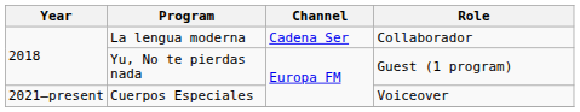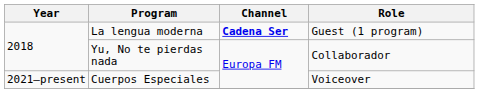 <table class="wikitable">
 <tr>
 <th>Year</th>
 <th width="150 px">Program</th>
 <th width="100 px">Channel</th>
 <th width="190 px">Role</th>
 </tr>
 <tr>
 <td rowspan="2">2018</td>
 <td>La lengua moderna</td>
-<td><a href='#'>Cadena Ser</a></td>
-<td>Collaborador</td>
+<td><strong><a href='#'>Cadena Ser</a></strong></td>
+<td>Guest (1 program)</td>
 </tr>
 <tr>
 <td>Yu, No te pierdas nada</td>
 <td rowspan="2"><a href='#'>Europa FM</a></td>
-<td>Guest (1 program)</td>
+<td>Collaborador</td>
 </tr>
 <tr>
 <td rowspan="2">2021–present</td>
 <td>Cuerpos Especiales</td>
 <td>Voiceover</td>
 </tr>
 <tr>
 </tr>
 </table>
